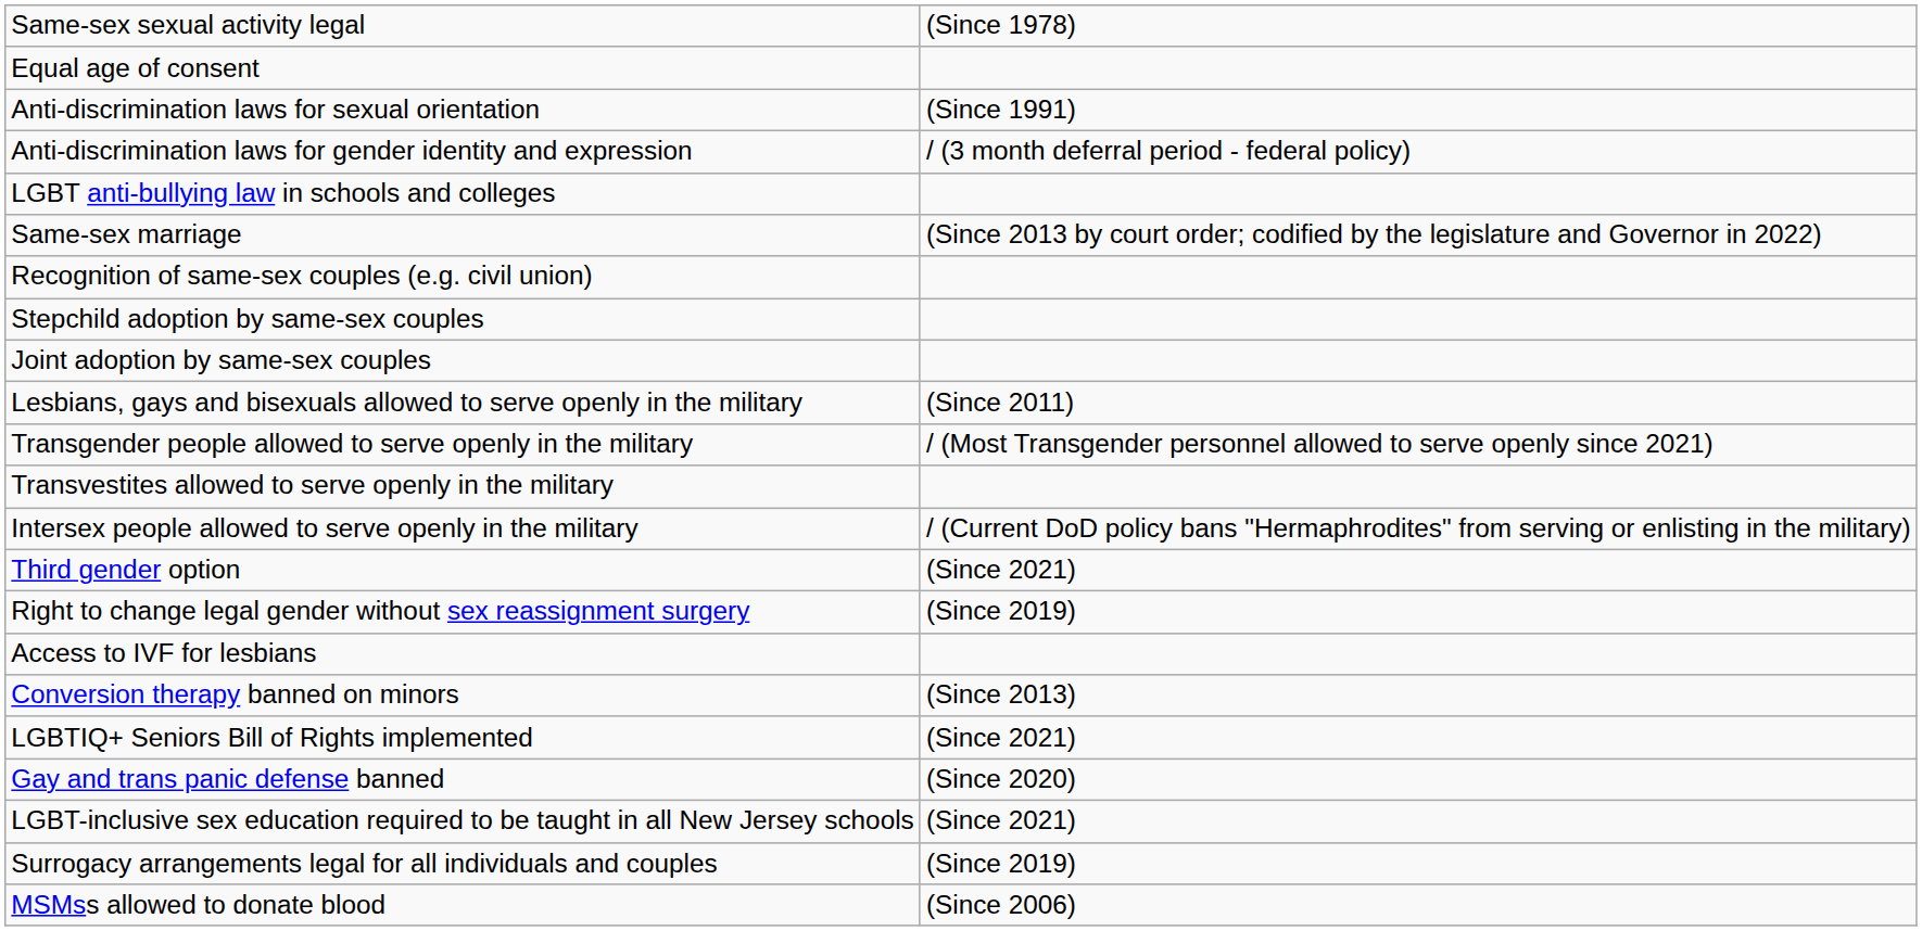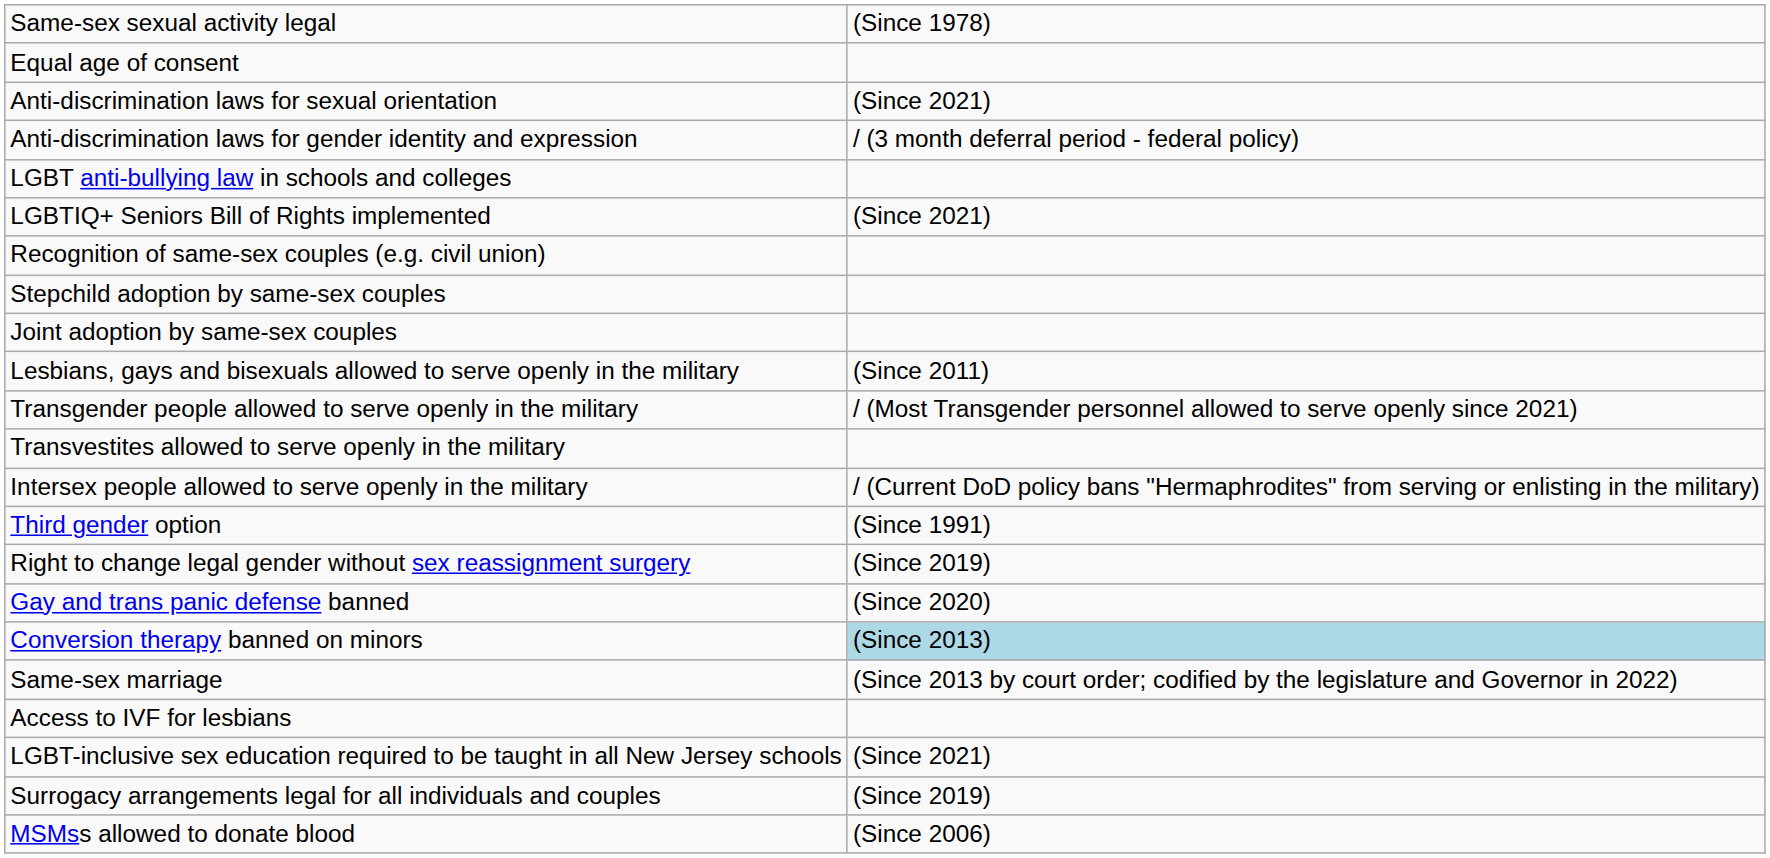 <table class="wikitable">
 <tr>
 <td>Same-sex sexual activity legal</td>
 <td> (Since 1978)</td>
 </tr>
 <tr>
 <td>Equal age of consent</td>
 <td></td>
 </tr>
 <tr>
 <td>Anti-discrimination laws for sexual orientation</td>
-<td> (Since 1991)</td>
+<td> (Since 2021)</td>
 </tr>
 <tr>
 <td>Anti-discrimination laws for gender identity and expression</td>
 <td>/ (3 month deferral period - federal policy)</td>
 </tr>
 <tr>
 <td>LGBT <a href='#'>anti-bullying law</a> in schools and colleges</td>
 <td></td>
 </tr>
 <tr>
-<td>Same-sex marriage</td>
-<td> (Since 2013 by court order; codified by the legislature and Governor in 2022)</td>
+<td>LGBTIQ+ Seniors Bill of Rights implemented</td>
+<td> (Since 2021)</td>
 </tr>
 <tr>
 <td>Recognition of same-sex couples (e.g. civil union)</td>
 <td></td>
 </tr>
 <tr>
 <td>Stepchild adoption by same-sex couples</td>
 <td></td>
 </tr>
 <tr>
 <td>Joint adoption by same-sex couples</td>
 <td></td>
 </tr>
 <tr>
 <td>Lesbians, gays and bisexuals allowed to serve openly in the military</td>
 <td> (Since 2011)</td>
 </tr>
 <tr>
 <td>Transgender people allowed to serve openly in the military</td>
 <td>/ (Most Transgender personnel allowed to serve openly since 2021)</td>
 </tr>
 <tr>
 <td>Transvestites allowed to serve openly in the military</td>
 <td></td>
 </tr>
 <tr>
 <td>Intersex people allowed to serve openly in the military</td>
 <td>/ (Current DoD policy bans "Hermaphrodites" from serving or enlisting in the military)</td>
 </tr>
 <tr>
 <td><a href='#'>Third gender</a> option</td>
-<td> (Since 2021)</td>
+<td> (Since 1991)</td>
 </tr>
 <tr>
 <td>Right to change legal gender without <a href='#'>sex reassignment surgery</a></td>
 <td> (Since 2019)</td>
 </tr>
 <tr>
-<td>Access to IVF for lesbians</td>
-<td></td>
+<td><a href='#'>Gay and trans panic defense</a> banned</td>
+<td> (Since 2020)</td>
 </tr>
 <tr>
 <td><a href='#'>Conversion therapy</a> banned on minors</td>
-<td> (Since 2013)</td>
+<td style="background: lightblue;"> (Since 2013)</td>
 </tr>
 <tr>
-<td>LGBTIQ+ Seniors Bill of Rights implemented</td>
-<td> (Since 2021)</td>
+<td>Same-sex marriage</td>
+<td> (Since 2013 by court order; codified by the legislature and Governor in 2022)</td>
 </tr>
 <tr>
-<td><a href='#'>Gay and trans panic defense</a> banned</td>
-<td> (Since 2020)</td>
+<td>Access to IVF for lesbians</td>
+<td></td>
 </tr>
 <tr>
 <td>LGBT-inclusive sex education required to be taught in all New Jersey schools</td>
 <td> (Since 2021)</td>
 </tr>
 <tr>
 <td>Surrogacy arrangements legal for all individuals and couples</td>
 <td> (Since 2019)</td>
 </tr>
 <tr>
 <td><a href='#'>MSMs</a>s allowed to donate blood</td>
 <td> (Since 2006)</td>
 </tr>
 </table>
